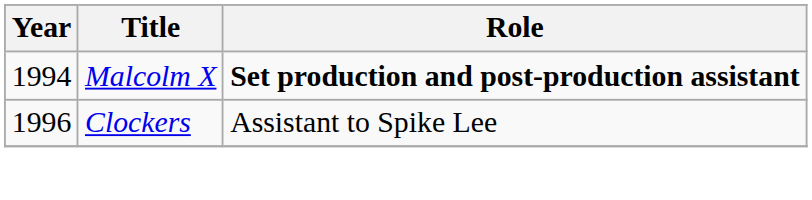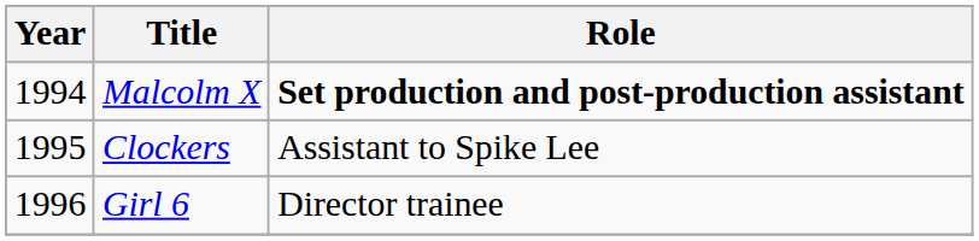 <table class="wikitable">
 <tr>
 <th>Year</th>
 <th>Title</th>
 <th>Role</th>
 </tr>
 <tr>
 <td>1994</td>
 <td><em><a href='#'>Malcolm X</a></em></td>
 <td><strong>Set production and post-production assistant</strong></td>
 </tr>
 <tr>
-<td>1996</td>
+<td>1995</td>
 <td><em><a href='#'>Clockers</a></em></td>
 <td>Assistant to Spike Lee</td>
 </tr>
 <tr>
+<td>1996</td>
+<td><em><a href='#'>Girl 6</a></em></td>
+<td>Director trainee</td>
+</tr>
+<tr>
 </tr>
 </table>
